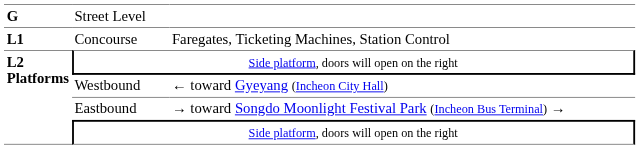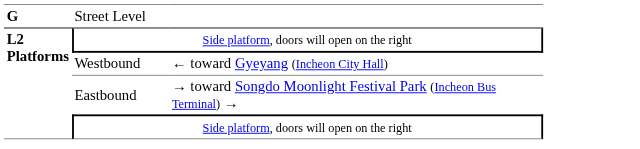 <table table border=0 cellspacing=0 cellpadding=3>
 <tr>
 <td style="border-top:solid 1px gray;border-bottom:solid 1px gray;" width=50 valign=top><strong>G</strong></td>
 <td style="border-top:solid 1px gray;border-bottom:solid 1px gray;" width=100 valign=top>Street Level</td>
 <td style="border-top:solid 1px gray;border-bottom:solid 1px gray;" width=400 valign=top></td>
-</tr>
-<tr>
-<td style="border-bottom:solid 0 gray;" width=50 valign=top><strong>L1</strong></td>
-<td style="border-bottom:solid 0 gray;" width=100 valign=top>Concourse</td>
-<td style="border-bottom:solid 0 gray;" width=500 valign=top>Faregates, Ticketing Machines, Station Control</td>
 </tr>
 <tr>
 <td style="border-top:solid 1px gray;border-bottom:solid 1px gray;" rowspan=4 valign=top><strong>L2<br>Platforms</strong></td>
 <td style="border-top:solid 1px gray;border-right:solid 2px black;border-left:solid 2px black;border-bottom:solid 2px black;text-align:center;" colspan=2><small><a href='#'>Side platform</a>, doors will open on the right</small></td>
 </tr>
 <tr>
 <td style="border-bottom:solid 1px gray;">Westbound</td>
 <td style="border-bottom:solid 1px gray;">←  toward <a href='#'>Gyeyang</a> <small>(<a href='#'>Incheon City Hall</a>)</small></td>
 </tr>
 <tr>
 <td>Eastbound</td>
 <td><span>→</span>  toward <a href='#'>Songdo Moonlight Festival Park</a> <small>(<a href='#'>Incheon Bus Terminal</a>)</small> →</td>
 </tr>
 <tr>
 <td style="border-top:solid 2px black;border-right:solid 2px black;border-left:solid 2px black;border-bottom:solid 1px gray;text-align:center;" colspan=2><small><a href='#'>Side platform</a>, doors will open on the right</small></td>
 </tr>
 </table>
